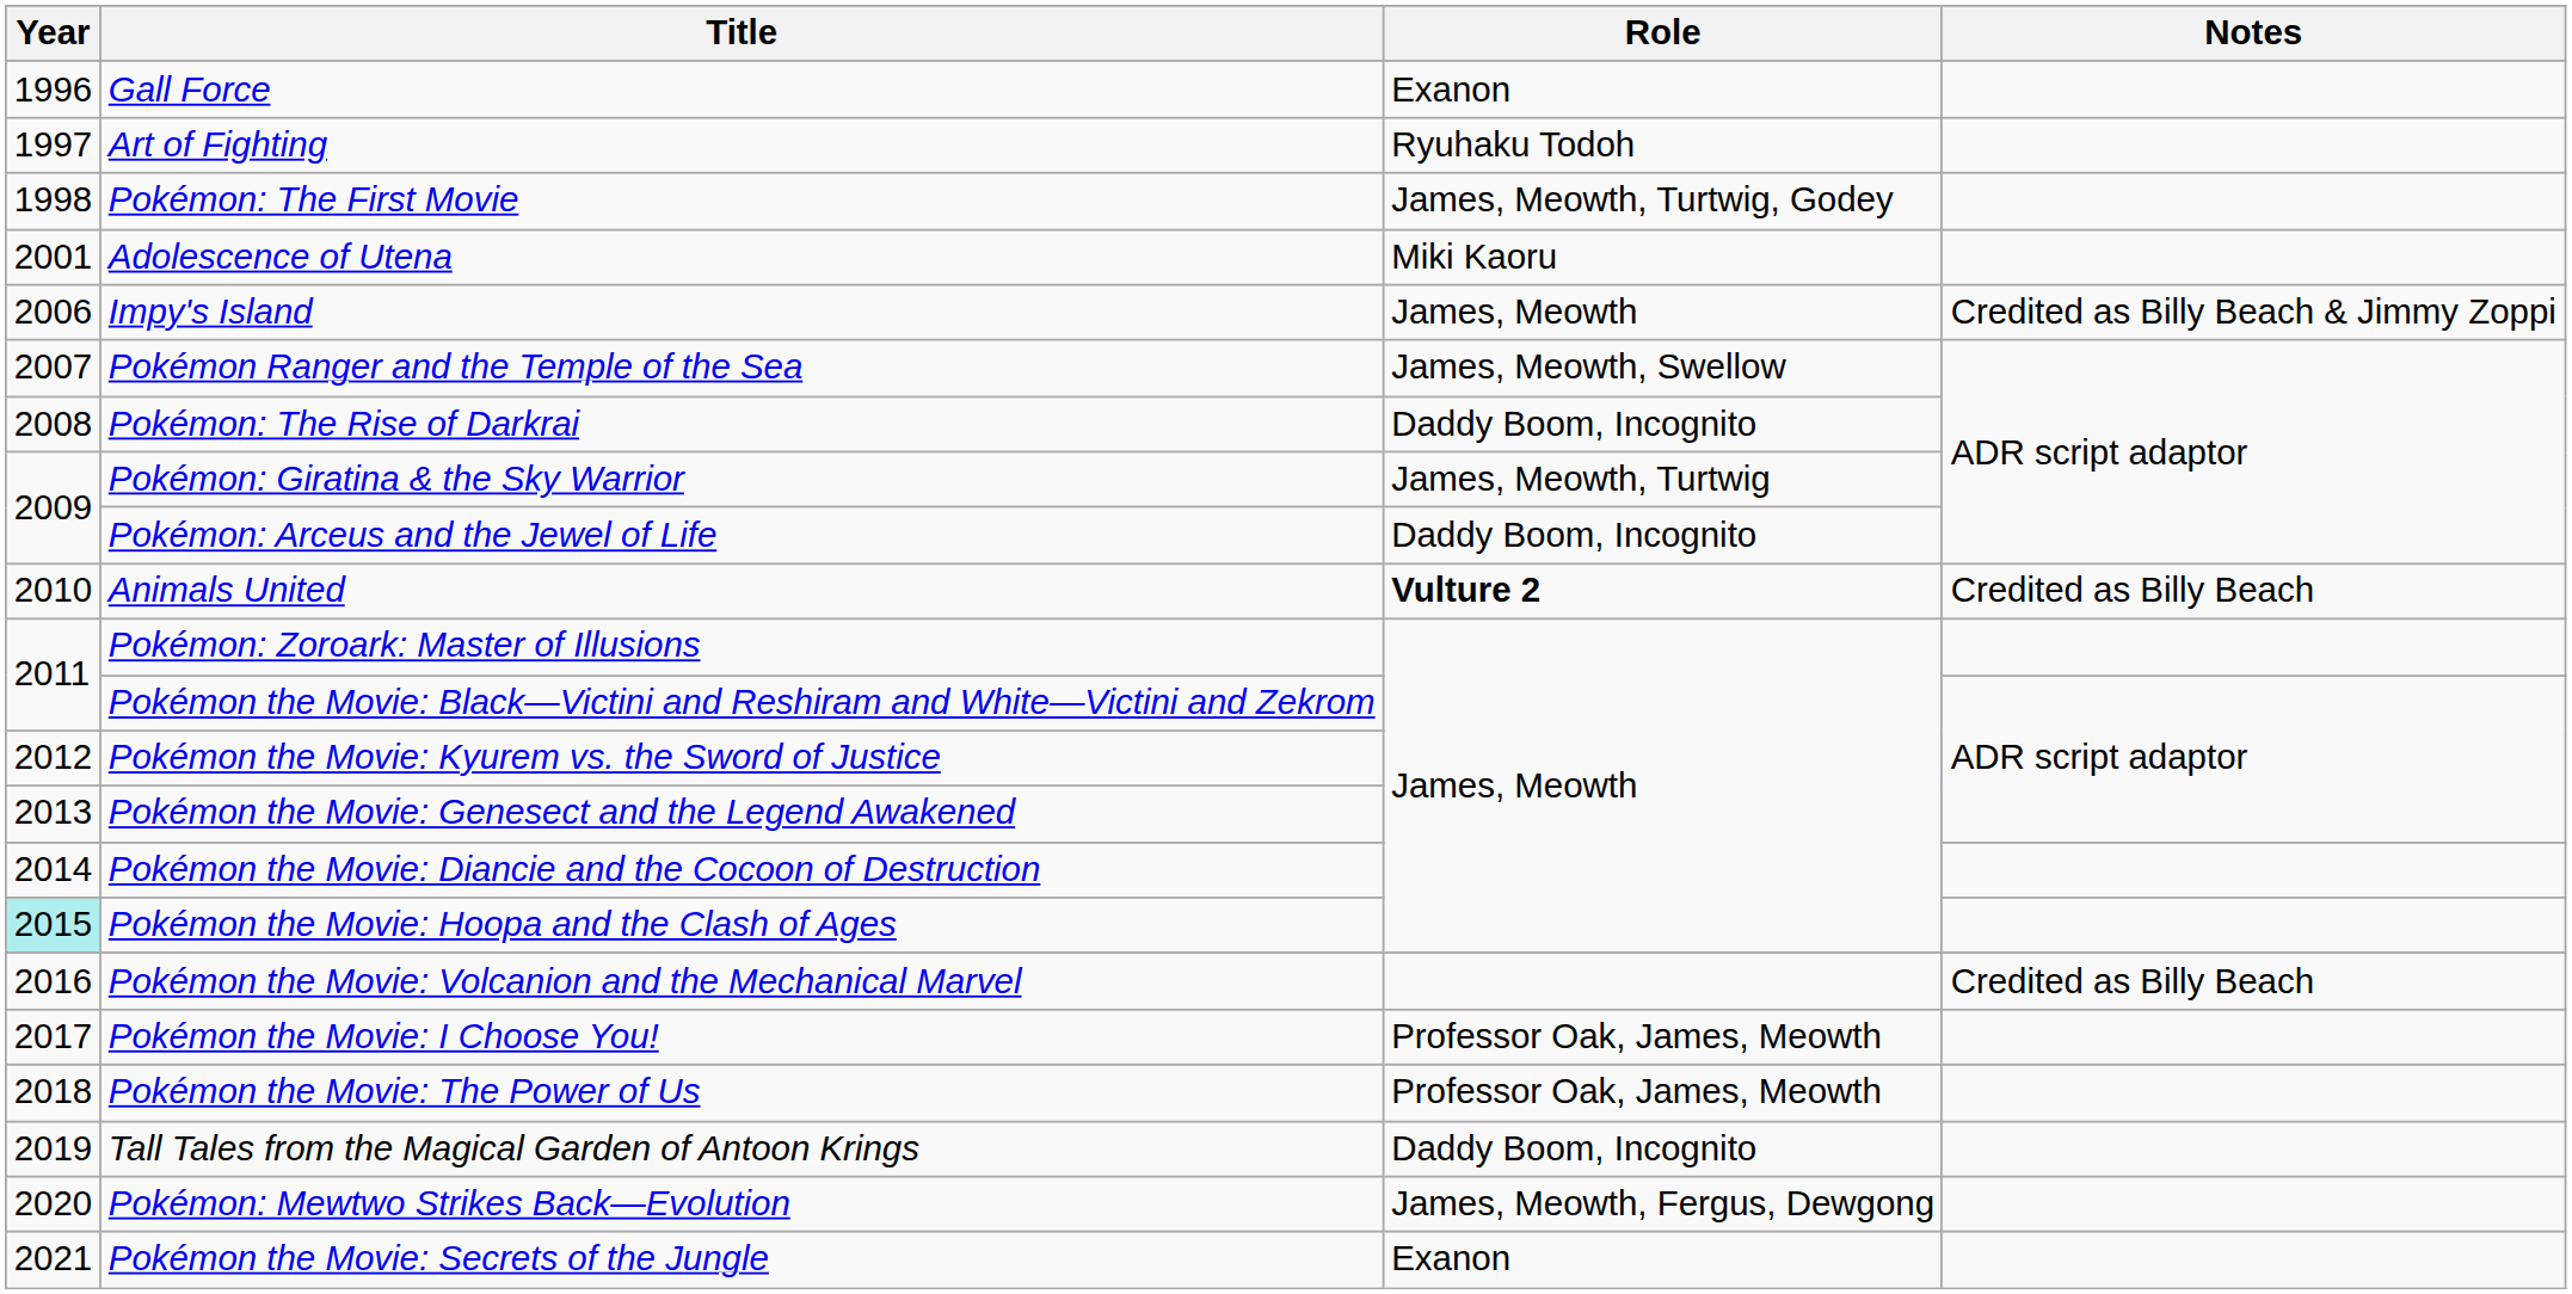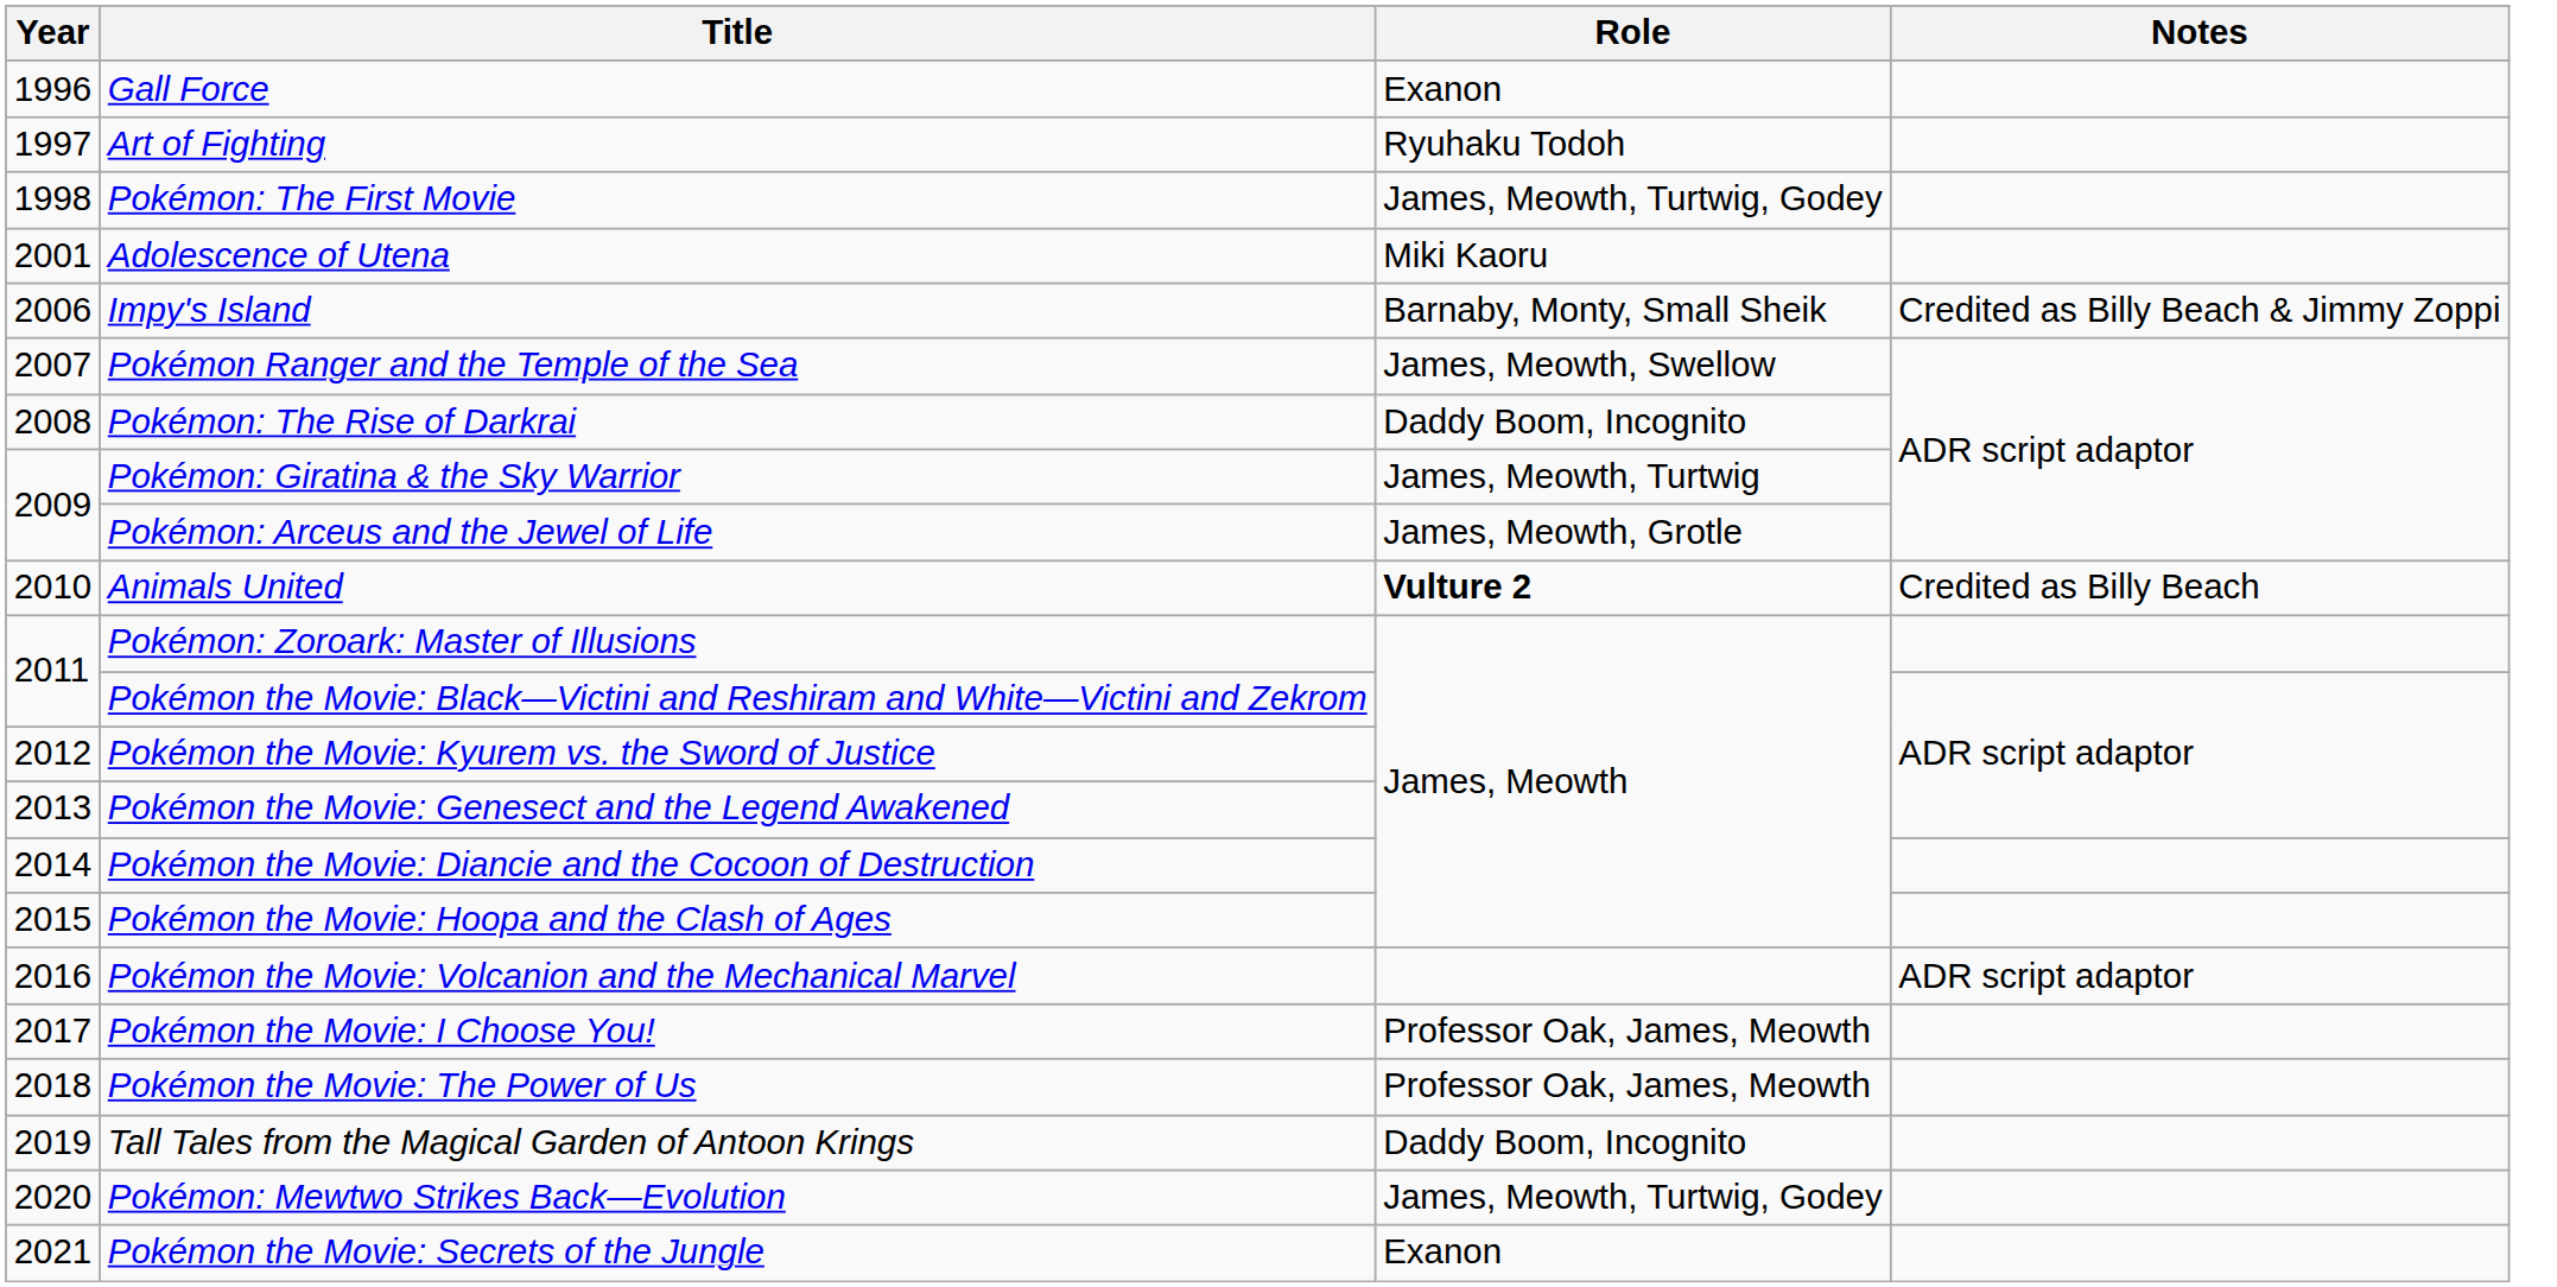 <table class="wikitable">
 <tr>
 <th>Year</th>
 <th>Title</th>
 <th>Role</th>
 <th>Notes</th>
 </tr>
 <tr>
 <td>1996</td>
 <td><em><a href='#'>Gall Force</a></em></td>
 <td>Exanon</td>
 <td></td>
 </tr>
 <tr>
 <td>1997</td>
 <td><em><a href='#'>Art of Fighting</a></em></td>
 <td>Ryuhaku Todoh</td>
 <td></td>
 </tr>
 <tr>
 <td>1998</td>
 <td><em><a href='#'>Pokémon: The First Movie</a></em></td>
 <td>James, Meowth, Turtwig, Godey</td>
 <td></td>
 </tr>
 <tr>
 <td>2001</td>
 <td><em><a href='#'>Adolescence of Utena</a></em></td>
 <td>Miki Kaoru</td>
 <td></td>
 </tr>
 <tr>
 <td>2006</td>
 <td><em><a href='#'>Impy's Island</a></em></td>
-<td>James, Meowth</td>
+<td>Barnaby, Monty, Small Sheik</td>
 <td>Credited as Billy Beach & Jimmy Zoppi</td>
 </tr>
 <tr>
 <td>2007</td>
 <td><em><a href='#'>Pokémon Ranger and the Temple of the Sea</a></em></td>
 <td>James, Meowth, Swellow</td>
 <td rowspan="4">ADR script adaptor</td>
 </tr>
 <tr>
 <td>2008</td>
 <td><em><a href='#'>Pokémon: The Rise of Darkrai</a></em></td>
 <td>Daddy Boom, Incognito</td>
 </tr>
 <tr>
 <td rowspan="2">2009</td>
 <td><em><a href='#'>Pokémon: Giratina & the Sky Warrior</a></em></td>
 <td>James, Meowth, Turtwig</td>
 </tr>
 <tr>
 <td><em><a href='#'>Pokémon: Arceus and the Jewel of Life</a></em></td>
-<td>Daddy Boom, Incognito</td>
+<td>James, Meowth, Grotle</td>
 </tr>
 <tr>
 <td>2010</td>
 <td><em><a href='#'>Animals United</a></em></td>
 <td><strong>Vulture 2</strong></td>
 <td>Credited as Billy Beach</td>
 </tr>
 <tr>
 <td rowspan="2">2011</td>
 <td><em><a href='#'>Pokémon: Zoroark: Master of Illusions</a></em></td>
 <td rowspan="6">James, Meowth</td>
 <td></td>
 </tr>
 <tr>
 <td><em><a href='#'>Pokémon the Movie: Black—Victini and Reshiram and White—Victini and Zekrom</a></em></td>
 <td rowspan="3">ADR script adaptor</td>
 </tr>
 <tr>
 <td>2012</td>
 <td><em><a href='#'>Pokémon the Movie: Kyurem vs. the Sword of Justice</a></em></td>
 </tr>
 <tr>
 <td>2013</td>
 <td><em><a href='#'>Pokémon the Movie: Genesect and the Legend Awakened</a></em></td>
 </tr>
 <tr>
 <td>2014</td>
 <td><em><a href='#'>Pokémon the Movie: Diancie and the Cocoon of Destruction</a></em></td>
 <td></td>
 </tr>
 <tr>
-<td style="background: paleturquoise;">2015</td>
+<td>2015</td>
 <td><em><a href='#'>Pokémon the Movie: Hoopa and the Clash of Ages</a></em></td>
 <td></td>
 </tr>
 <tr>
 <td>2016</td>
 <td><em><a href='#'>Pokémon the Movie: Volcanion and the Mechanical Marvel</a></em></td>
 <td></td>
-<td>Credited as Billy Beach</td>
+<td>ADR script adaptor</td>
 </tr>
 <tr>
 <td>2017</td>
 <td><em><a href='#'>Pokémon the Movie: I Choose You!</a></em></td>
 <td>Professor Oak, James, Meowth</td>
 <td></td>
 </tr>
 <tr>
 <td>2018</td>
 <td><em><a href='#'>Pokémon the Movie: The Power of Us</a></em></td>
 <td>Professor Oak, James, Meowth</td>
 <td></td>
 </tr>
 <tr>
 <td>2019</td>
 <td><em>Tall Tales from the Magical Garden of Antoon Krings</em></td>
 <td>Daddy Boom, Incognito</td>
 <td></td>
 </tr>
 <tr>
 <td>2020</td>
 <td><em><a href='#'>Pokémon: Mewtwo Strikes Back—Evolution</a></em></td>
-<td>James, Meowth, Fergus, Dewgong</td>
+<td>James, Meowth, Turtwig, Godey</td>
 <td></td>
 </tr>
 <tr>
 <td>2021</td>
 <td><em><a href='#'>Pokémon the Movie: Secrets of the Jungle</a></em></td>
 <td>Exanon</td>
 <td></td>
 </tr>
 </table>
